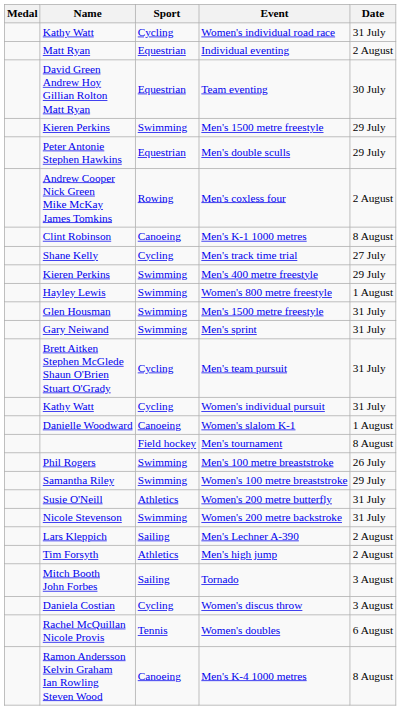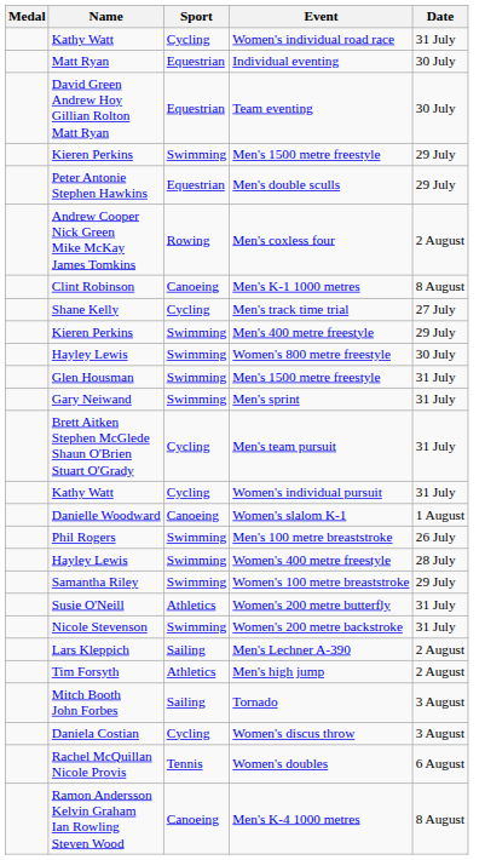 <table class="wikitable sortable"  style="font-size:95%">
 <tr>
 <th>Medal</th>
 <th>Name</th>
 <th>Sport</th>
 <th>Event</th>
 <th>Date</th>
 </tr>
 <tr>
 <td></td>
 <td><a href='#'>Kathy Watt</a></td>
 <td><a href='#'>Cycling</a></td>
 <td><a href='#'>Women's individual road race</a></td>
 <td>31 July</td>
 </tr>
 <tr>
 <td></td>
 <td><a href='#'>Matt Ryan</a></td>
 <td><a href='#'>Equestrian</a></td>
 <td><a href='#'>Individual eventing</a></td>
-<td>2 August</td>
+<td>30 July</td>
 </tr>
 <tr>
 <td></td>
 <td><a href='#'>David Green</a><br><a href='#'>Andrew Hoy</a><br><a href='#'>Gillian Rolton</a><br><a href='#'>Matt Ryan</a></td>
 <td><a href='#'>Equestrian</a></td>
 <td><a href='#'>Team eventing</a></td>
 <td>30 July</td>
 </tr>
 <tr>
 <td></td>
 <td><a href='#'>Kieren Perkins</a></td>
 <td><a href='#'>Swimming</a></td>
 <td><a href='#'>Men's 1500 metre freestyle</a></td>
 <td>29 July</td>
 </tr>
 <tr>
 <td></td>
 <td><a href='#'>Peter Antonie</a><br><a href='#'>Stephen Hawkins</a></td>
 <td><a href='#'>Equestrian</a></td>
 <td><a href='#'>Men's double sculls</a></td>
 <td>29 July</td>
 </tr>
 <tr>
 <td></td>
 <td><a href='#'>Andrew Cooper</a><br><a href='#'>Nick Green</a><br><a href='#'>Mike McKay</a><br><a href='#'>James Tomkins</a></td>
 <td><a href='#'>Rowing</a></td>
 <td><a href='#'>Men's coxless four</a></td>
 <td>2 August</td>
 </tr>
 <tr>
 <td></td>
 <td><a href='#'>Clint Robinson</a></td>
 <td><a href='#'>Canoeing</a></td>
 <td><a href='#'>Men's K-1 1000 metres</a></td>
 <td>8 August</td>
 </tr>
 <tr>
 <td></td>
 <td><a href='#'>Shane Kelly</a></td>
 <td><a href='#'>Cycling</a></td>
 <td><a href='#'>Men's track time trial</a></td>
 <td>27 July</td>
 </tr>
 <tr>
 <td></td>
 <td><a href='#'>Kieren Perkins</a></td>
 <td><a href='#'>Swimming</a></td>
 <td><a href='#'>Men's 400 metre freestyle</a></td>
 <td>29 July</td>
 </tr>
 <tr>
 <td></td>
 <td><a href='#'>Hayley Lewis</a></td>
 <td><a href='#'>Swimming</a></td>
 <td><a href='#'>Women's 800 metre freestyle</a></td>
-<td>1 August</td>
+<td>30 July</td>
 </tr>
 <tr>
 <td></td>
 <td><a href='#'>Glen Housman</a></td>
 <td><a href='#'>Swimming</a></td>
 <td><a href='#'>Men's 1500 metre freestyle</a></td>
 <td>31 July</td>
 </tr>
 <tr>
 <td></td>
 <td><a href='#'>Gary Neiwand</a></td>
 <td><a href='#'>Swimming</a></td>
 <td><a href='#'>Men's sprint</a></td>
 <td>31 July</td>
 </tr>
 <tr>
 <td></td>
 <td><a href='#'>Brett Aitken</a><br><a href='#'>Stephen McGlede</a><br><a href='#'>Shaun O'Brien</a><br><a href='#'>Stuart O'Grady</a></td>
 <td><a href='#'>Cycling</a></td>
 <td><a href='#'>Men's team pursuit</a></td>
 <td>31 July</td>
 </tr>
 <tr>
 <td></td>
 <td><a href='#'>Kathy Watt</a></td>
 <td><a href='#'>Cycling</a></td>
 <td><a href='#'>Women's individual pursuit</a></td>
 <td>31 July</td>
 </tr>
 <tr>
 <td></td>
 <td><a href='#'>Danielle Woodward</a></td>
 <td><a href='#'>Canoeing</a></td>
 <td><a href='#'>Women's slalom K-1</a></td>
 <td>1 August</td>
 </tr>
 <tr>
 <td></td>
-<td><br></td>
-<td><a href='#'>Field hockey</a></td>
-<td><a href='#'>Men's tournament</a></td>
-<td>8 August</td>
-</tr>
-<tr>
-<td></td>
 <td><a href='#'>Phil Rogers</a></td>
 <td><a href='#'>Swimming</a></td>
 <td><a href='#'>Men's 100 metre breaststroke</a></td>
 <td>26 July</td>
+</tr>
+<tr>
+<td></td>
+<td><a href='#'>Hayley Lewis</a></td>
+<td><a href='#'>Swimming</a></td>
+<td><a href='#'>Women's 400 metre freestyle</a></td>
+<td>28 July</td>
 </tr>
 <tr>
 <td></td>
 <td><a href='#'>Samantha Riley</a></td>
 <td><a href='#'>Swimming</a></td>
 <td><a href='#'>Women's 100 metre breaststroke</a></td>
 <td>29 July</td>
 </tr>
 <tr>
 <td></td>
 <td><a href='#'>Susie O'Neill</a></td>
 <td><a href='#'>Athletics</a></td>
 <td><a href='#'>Women's 200 metre butterfly</a></td>
 <td>31 July</td>
 </tr>
 <tr>
 <td></td>
 <td><a href='#'>Nicole Stevenson</a></td>
 <td><a href='#'>Swimming</a></td>
 <td><a href='#'>Women's 200 metre backstroke</a></td>
 <td>31 July</td>
 </tr>
 <tr>
 <td></td>
 <td><a href='#'>Lars Kleppich</a></td>
 <td><a href='#'>Sailing</a></td>
 <td><a href='#'>Men's Lechner A-390</a></td>
 <td>2 August</td>
 </tr>
 <tr>
 <td></td>
 <td><a href='#'>Tim Forsyth</a></td>
 <td><a href='#'>Athletics</a></td>
 <td><a href='#'>Men's high jump</a></td>
 <td>2 August</td>
 </tr>
 <tr>
 <td></td>
 <td><a href='#'>Mitch Booth</a><br><a href='#'>John Forbes</a></td>
 <td><a href='#'>Sailing</a></td>
 <td><a href='#'>Tornado</a></td>
 <td>3 August</td>
 </tr>
 <tr>
 <td></td>
 <td><a href='#'>Daniela Costian</a></td>
 <td><a href='#'>Cycling</a></td>
 <td><a href='#'>Women's discus throw</a></td>
 <td>3 August</td>
 </tr>
 <tr>
 <td></td>
 <td><a href='#'>Rachel McQuillan</a><br><a href='#'>Nicole Provis</a></td>
 <td><a href='#'>Tennis</a></td>
 <td><a href='#'>Women's doubles</a></td>
 <td>6 August</td>
 </tr>
 <tr>
 <td></td>
 <td><a href='#'>Ramon Andersson</a><br><a href='#'>Kelvin Graham</a><br><a href='#'>Ian Rowling</a><br><a href='#'>Steven Wood</a></td>
 <td><a href='#'>Canoeing</a></td>
 <td><a href='#'>Men's K-4 1000 metres</a></td>
 <td>8 August</td>
 </tr>
 </table>
